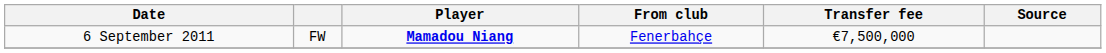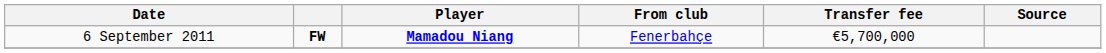 <table class="wikitable sortable" style="width:70%; text-align:center; font-size:85%; text-align:centre;">
 <tr>
 <th>Date</th>
 <th></th>
 <th>Player</th>
 <th>From club</th>
 <th>Transfer fee</th>
 <th>Source</th>
 </tr>
 <tr>
 <td>6 September 2011</td>
-<td>FW</td>
+<td><strong>FW</strong></td>
 <td><strong> <a href='#'>Mamadou Niang</a></strong></td>
 <td> <a href='#'>Fenerbahçe</a></td>
-<td>€7,500,000</td>
+<td>€5,700,000</td>
 <td></td>
 </tr>
 <tr>
 </tr>
 </table>
